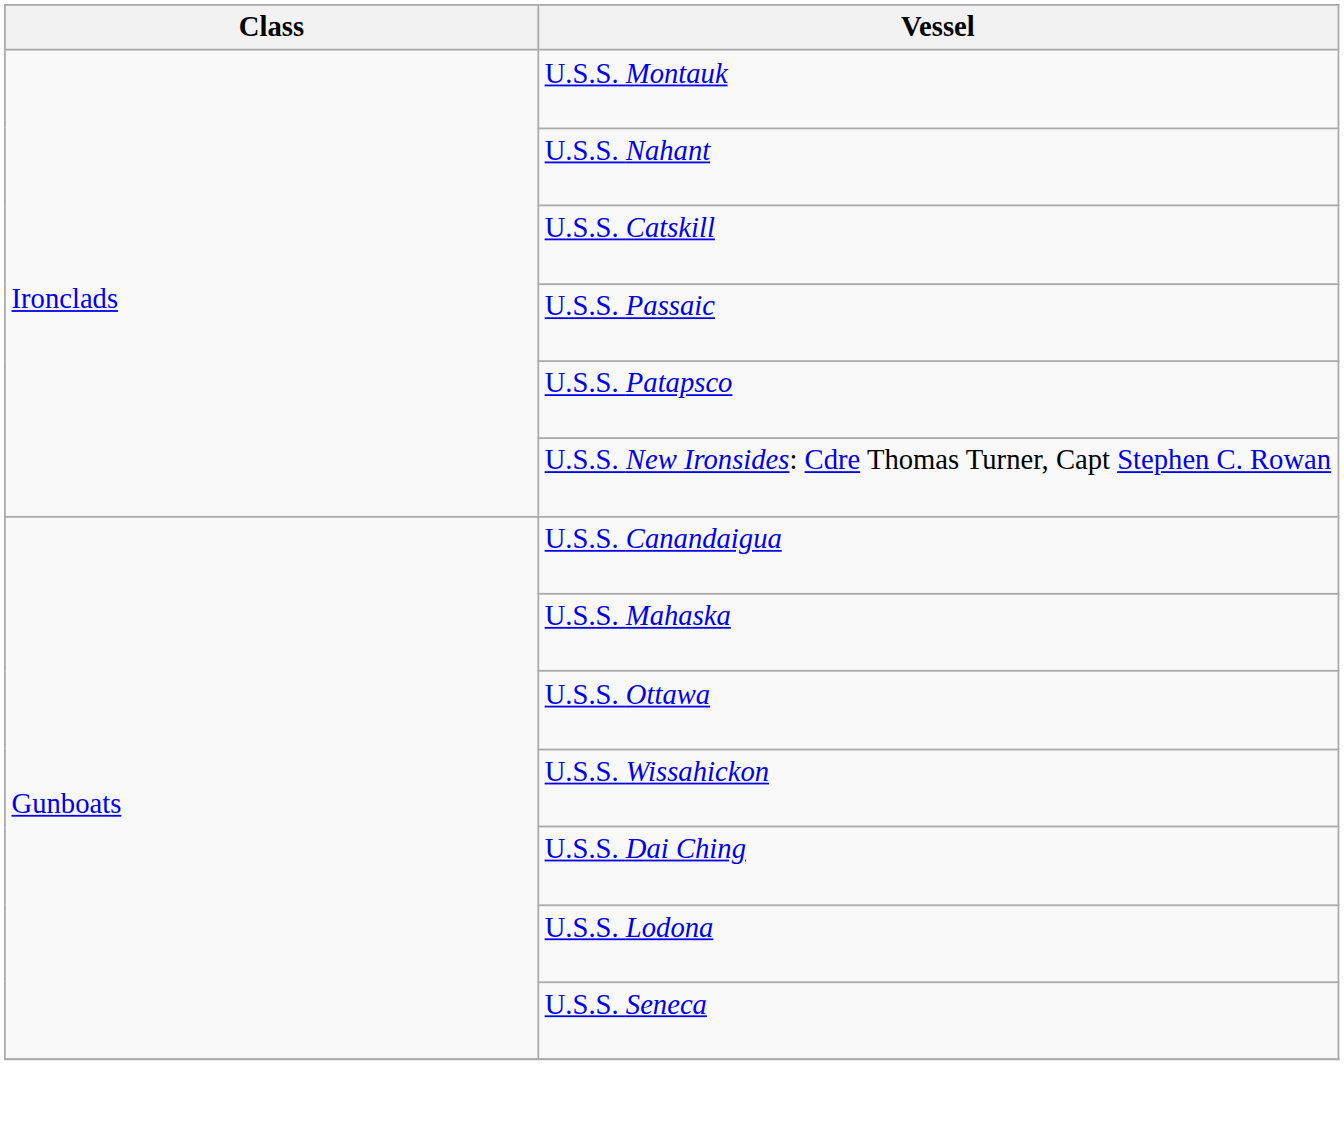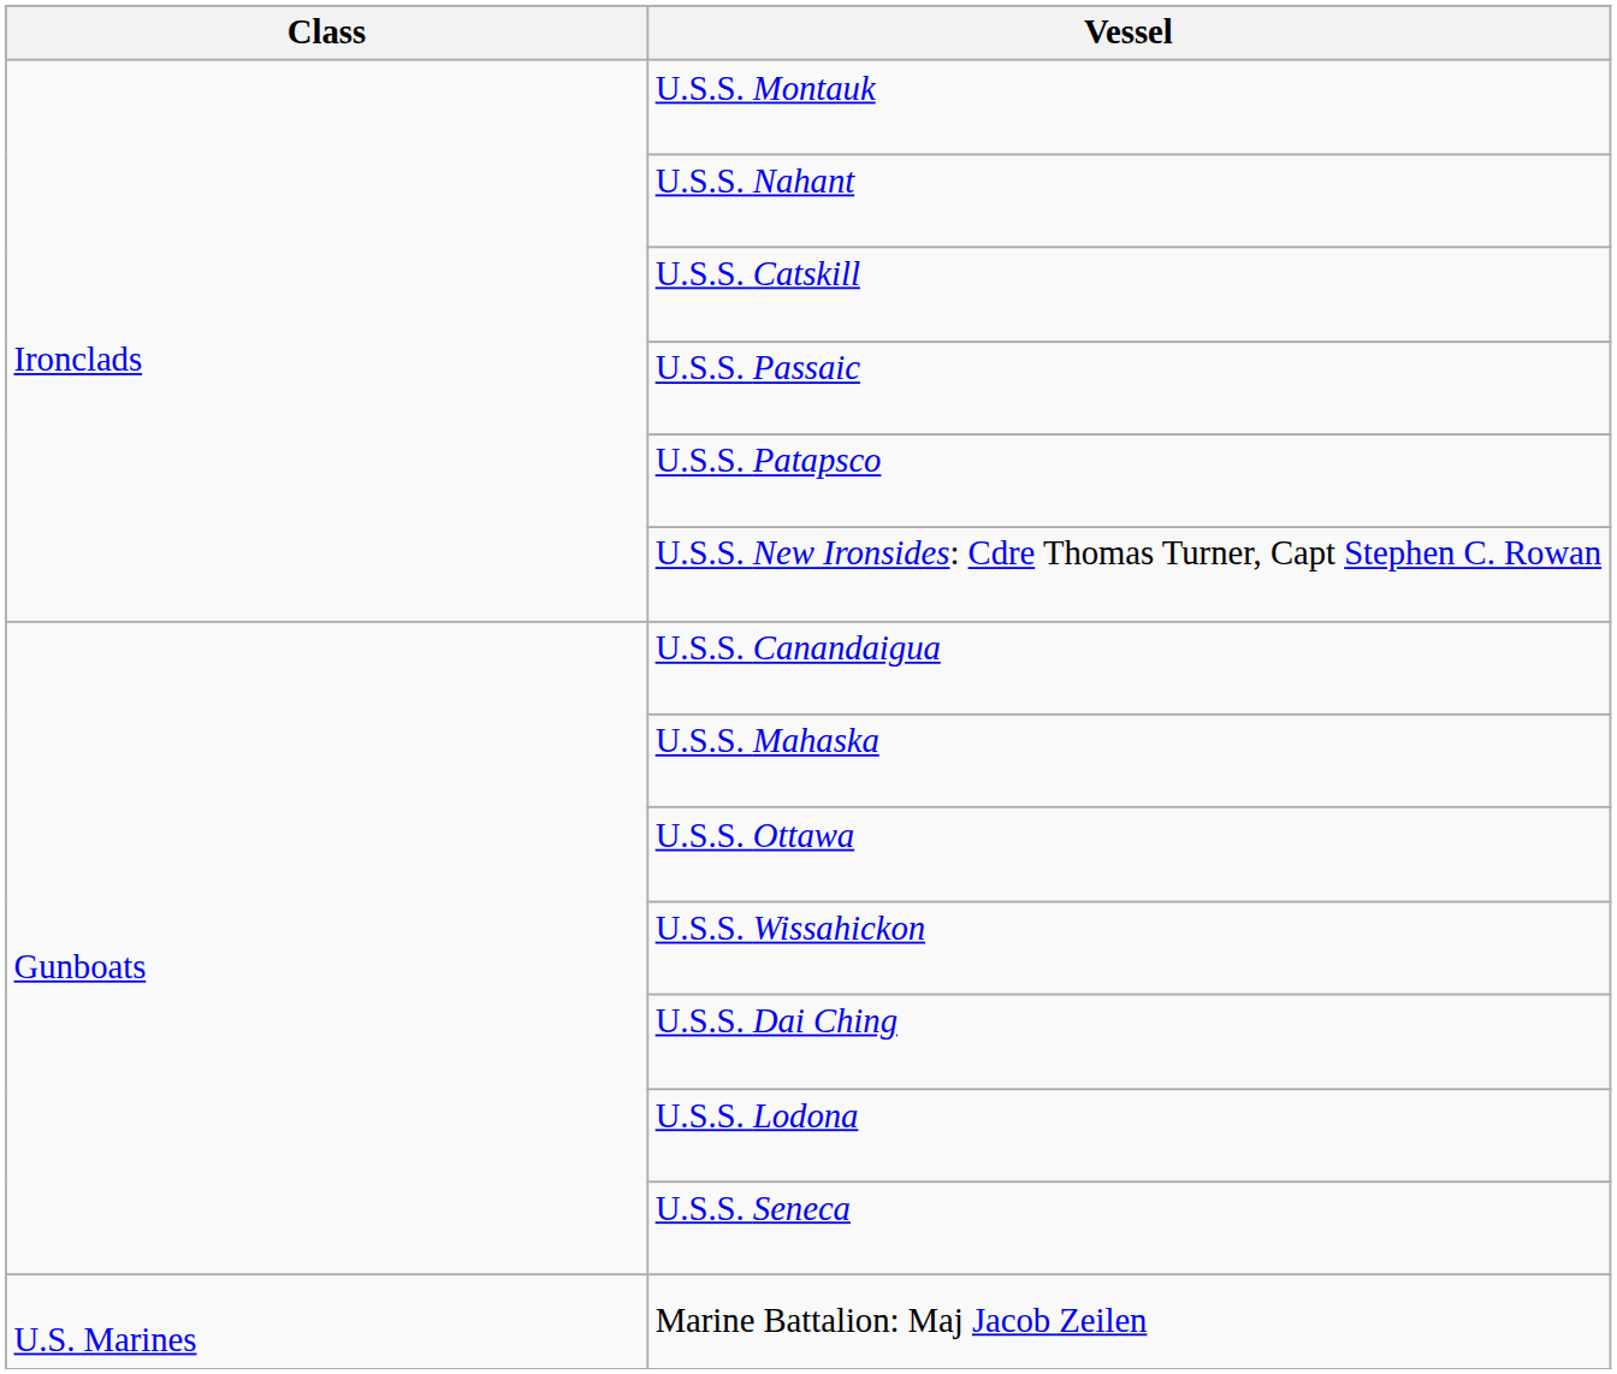 <table class="wikitable">
 <tr>
 <th width=40%>Class</th>
 <th width=60%>Vessel</th>
 </tr>
 <tr>
 <td rowspan=6><br><a href='#'>Ironclads</a></td>
 <td><a href='#'>U.S.S. <em>Montauk</em></a><br>  </td>
 </tr>
 <tr>
 <td><a href='#'>U.S.S. <em>Nahant</em></a><br>  </td>
 </tr>
 <tr>
 <td><a href='#'>U.S.S. <em>Catskill</em></a><br>  </td>
 </tr>
 <tr>
 <td><a href='#'>U.S.S. <em>Passaic</em></a><br>  </td>
 </tr>
 <tr>
 <td><a href='#'>U.S.S. <em>Patapsco</em></a><br>  </td>
 </tr>
 <tr>
 <td><a href='#'>U.S.S. <em>New Ironsides</em></a>: <a href='#'>Cdre</a> Thomas Turner, Capt <a href='#'>Stephen C. Rowan</a><br>  </td>
 </tr>
 <tr>
 <td rowspan=7><br><a href='#'>Gunboats</a></td>
 <td><a href='#'>U.S.S. <em>Canandaigua</em></a><br>  </td>
 </tr>
 <tr>
 <td><a href='#'>U.S.S. <em>Mahaska</em></a><br>  </td>
 </tr>
 <tr>
 <td><a href='#'>U.S.S. <em>Ottawa</em></a><br>  </td>
 </tr>
 <tr>
 <td><a href='#'>U.S.S. <em>Wissahickon</em></a><br>  </td>
 </tr>
 <tr>
 <td><a href='#'>U.S.S. <em>Dai Ching</em></a><br>  </td>
 </tr>
 <tr>
 <td><a href='#'>U.S.S. <em>Lodona</em></a><br>  </td>
 </tr>
 <tr>
 <td><a href='#'>U.S.S. <em>Seneca</em></a><br>  </td>
 </tr>
 <tr>
+<td rowspan=1><br><a href='#'>U.S. Marines</a></td>
+<td>Marine Battalion: Maj <a href='#'>Jacob Zeilen</a></td>
+</tr>
+<tr>
 </tr>
 </table>
